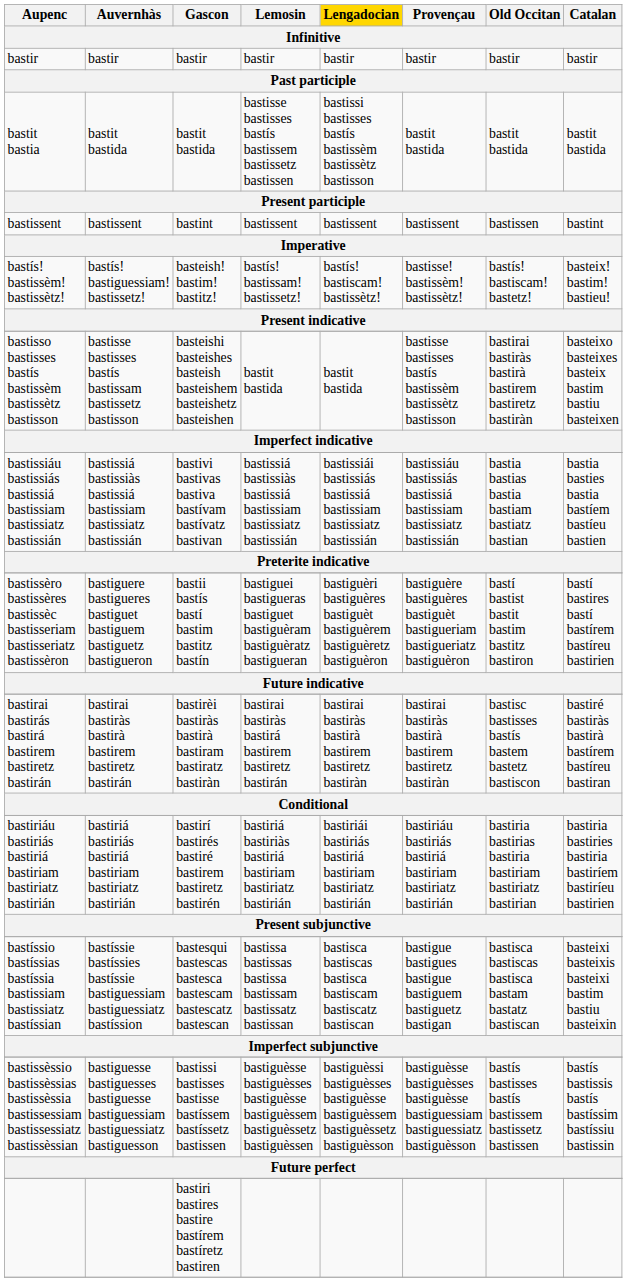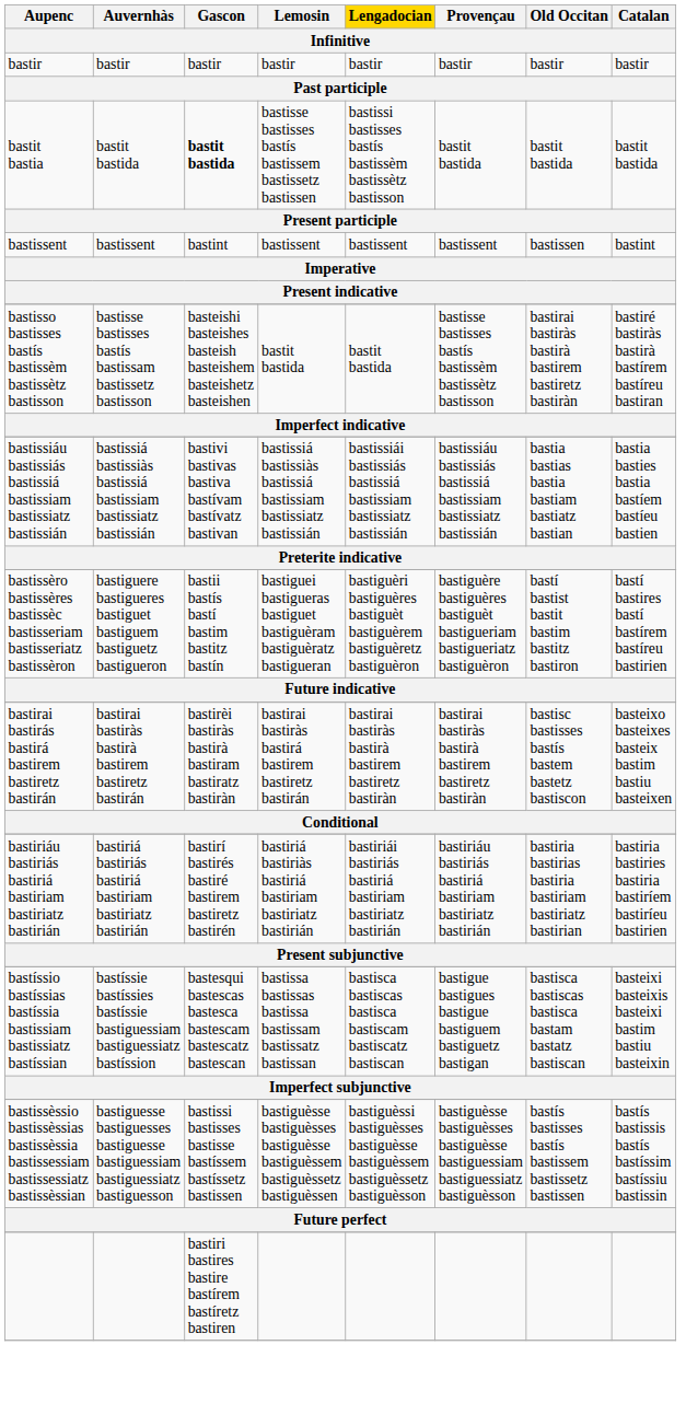 <table class="wikitable">
 <tr>
 <th style="text-align: center;">Aupenc</th>
 <th>Auvernhàs</th>
 <th>Gascon</th>
 <th>Lemosin</th>
 <th style="background:#FFD700">Lengadocian</th>
 <th>Provençau</th>
 <th>Old Occitan</th>
 <th>Catalan</th>
 </tr>
 <tr>
 <th colspan="8" style="text-align: center;">Infinitive</th>
 </tr>
 <tr>
 <td>bastir </td>
 <td>bastir </td>
 <td>bastir </td>
 <td>bastir </td>
 <td>bastir </td>
 <td>bastir </td>
 <td>bastir </td>
 <td>bastir</td>
 </tr>
 <tr>
 <th colspan="8" style="text-align: center;">Past participle</th>
 </tr>
 <tr>
 <td>bastit <br>bastia </td>
 <td>bastit <br>bastida </td>
-<td>bastit <br>bastida </td>
+<td><strong>bastit <br>bastida </strong></td>
 <td>bastisse <br>bastisses <br>bastís <br>bastissem <br>bastissetz <br>bastissen </td>
 <td>bastissi <br>bastisses <br>bastís <br>bastissèm <br>bastissètz <br>bastisson </td>
 <td>bastit <br>bastida </td>
 <td>bastit <br>bastida </td>
 <td>bastit <br>bastida </td>
 </tr>
 <tr>
 <th colspan="8" style="text-align: center;">Present participle</th>
 </tr>
 <tr>
 <td>bastissent </td>
 <td>bastissent </td>
 <td>bastint </td>
 <td>bastissent </td>
 <td>bastissent </td>
 <td>bastissent </td>
 <td>bastissen </td>
 <td>bastint </td>
 </tr>
 <tr>
 <th colspan="8" style="text-align: center;">Imperative</th>
 </tr>
 <tr>
-<td>bastís! <br>bastissèm! <br>bastissètz! </td>
-<td>bastís! <br>bastiguessiam! <br>bastissetz! </td>
-<td>basteish! <br>bastim! <br>bastitz! </td>
-<td>bastís! <br>bastissam! <br>bastissetz! </td>
-<td>bastís! <br>bastiscam! <br>bastissètz! </td>
-<td>bastisse! <br>bastissèm! <br>bastissètz! </td>
-<td>bastís! <br>bastiscam! <br>bastetz! </td>
-<td>basteix!<br>bastim!<br>bastieu!</td>
-</tr>
-<tr>
 <th colspan="8" style="text-align: center;">Present indicative</th>
 </tr>
 <tr>
 </tr>
 <tr>
 <td>bastisso <br>bastisses <br>bastís <br>bastissèm <br>bastissètz <br>bastisson </td>
 <td>bastisse <br>bastisses <br>bastís <br>bastissam <br>bastissetz <br>bastisson </td>
 <td>basteishi <br>basteishes <br>basteish <br>basteishem <br>basteishetz <br>basteishen </td>
 <td>bastit <br>bastida </td>
 <td>bastit <br>bastida </td>
 <td>bastisse <br>bastisses <br>bastís <br>bastissèm <br>bastissètz <br>bastisson </td>
 <td>bastirai <br>bastiràs <br>bastirà <br>bastirem <br>bastiretz <br>bastiràn </td>
-<td>basteixo <br>basteixes<br>basteix<br>bastim<br>bastiu<br>basteixen</td>
+<td>bastiré<br>bastiràs<br>bastirà<br>bastírem<br>bastíreu<br>bastiran</td>
 </tr>
 <tr>
 <th colspan="8" style="text-align: center;">Imperfect indicative</th>
 </tr>
 <tr>
 </tr>
 <tr>
 <td>bastissiáu <br>bastissiás <br>bastissiá <br>bastissiam <br>bastissiatz <br>bastissián </td>
 <td>bastissiá <br>bastissiàs <br>bastissiá <br>bastissiam <br>bastissiatz <br>bastissián </td>
 <td>bastivi <br>bastivas <br>bastiva <br>bastívam <br>bastívatz <br>bastivan </td>
 <td>bastissiá <br>bastissiàs <br>bastissiá <br>bastissiam <br>bastissiatz <br>bastissián </td>
 <td>bastissiái <br>bastissiás <br>bastissiá <br>bastissiam <br>bastissiatz <br>bastissián </td>
 <td>bastissiáu <br>bastissiás <br>bastissiá <br>bastissiam <br>bastissiatz <br>bastissián </td>
 <td>bastia <br>bastias <br>bastia <br>bastiam <br>bastiatz <br>bastian </td>
 <td>bastia<br>basties<br>bastia<br>bastíem<br>bastíeu<br>bastien</td>
 </tr>
 <tr>
 <th colspan="8" style="text-align: center;">Preterite indicative</th>
 </tr>
 <tr>
 </tr>
 <tr>
 <td>bastissèro <br>bastissères <br>bastissèc <br>bastisseriam <br>bastisseriatz <br>bastissèron </td>
 <td>bastiguere <br>bastigueres <br>bastiguet <br>bastiguem <br>bastiguetz <br>bastigueron </td>
 <td>bastii <br>bastís <br>bastí <br>bastim <br>bastitz <br>bastín </td>
 <td>bastiguei <br>bastigueras <br>bastiguet <br>bastiguèram <br>bastiguèratz <br>bastigueran </td>
 <td>bastiguèri <br>bastiguères <br>bastiguèt <br>bastiguèrem <br>bastiguèretz <br>bastiguèron </td>
 <td>bastiguère <br>bastiguères <br>bastiguèt <br>bastigueriam <br>bastigueriatz <br>bastiguèron </td>
 <td>bastí <br>bastist <br>bastit <br>bastim <br>bastitz <br>bastiron </td>
 <td>bastí<br>bastires<br>bastí<br>bastírem<br>bastíreu<br>bastirien</td>
 </tr>
 <tr>
 <th colspan="8" style="text-align: center;">Future indicative</th>
 </tr>
 <tr>
 </tr>
 <tr>
 <td>bastirai <br>bastirás <br>bastirá <br>bastirem <br>bastiretz <br>bastirán </td>
 <td>bastirai <br>bastiràs <br>bastirà <br>bastirem <br>bastiretz <br>bastirán </td>
 <td>bastirèi <br>bastiràs <br>bastirà <br>bastiram <br>bastiratz <br>bastiràn </td>
 <td>bastirai <br>bastiràs <br>bastirá <br>bastirem <br>bastiretz <br>bastirán </td>
 <td>bastirai <br>bastiràs <br>bastirà <br>bastirem <br>bastiretz <br>bastiràn </td>
 <td>bastirai <br>bastiràs <br>bastirà <br>bastirem <br>bastiretz <br>bastiràn </td>
 <td>bastisc <br>bastisses <br>bastís <br>bastem <br>bastetz <br>bastiscon </td>
-<td>bastiré<br>bastiràs<br>bastirà<br>bastírem<br>bastíreu<br>bastiran</td>
+<td>basteixo <br>basteixes<br>basteix<br>bastim<br>bastiu<br>basteixen</td>
 </tr>
 <tr>
 <th colspan="8" style="text-align: center;">Conditional</th>
 </tr>
 <tr>
 </tr>
 <tr>
 <td>bastiriáu <br>bastiriás <br>bastiriá <br>bastiriam <br>bastiriatz <br>bastirián </td>
 <td>bastiriá <br>bastiriás <br>bastiriá <br>bastiriam <br>bastiriatz <br>bastirián </td>
 <td>bastirí <br>bastirés <br>bastiré <br>bastirem <br>bastiretz <br>bastirén </td>
 <td>bastiriá <br>bastiriàs <br>bastiriá <br>bastiriam <br>bastiriatz <br>bastirián </td>
 <td>bastiriái <br>bastiriás <br>bastiriá <br>bastiriam <br>bastiriatz <br>bastirián </td>
 <td>bastiriáu <br>bastiriás <br>bastiriá <br>bastiriam <br>bastiriatz <br>bastirián </td>
 <td>bastiria <br>bastirias <br>bastiria <br>bastiriam <br>bastiriatz <br>bastirian </td>
 <td>bastiria<br>bastiries<br>bastiria<br>bastiríem<br>bastiríeu<br>bastirien</td>
 </tr>
 <tr>
 <th colspan="8" style="text-align: center;">Present subjunctive</th>
 </tr>
 <tr>
 </tr>
 <tr>
 <td>bastíssio <br>bastíssias <br>bastíssia <br>bastissiam <br>bastissiatz <br>bastíssian </td>
 <td>bastíssie <br>bastíssies <br>bastíssie <br>bastiguessiam <br>bastiguessiatz <br>bastíssion </td>
 <td>bastesqui <br>bastescas <br>bastesca <br>bastescam <br>bastescatz <br>bastescan </td>
 <td>bastissa <br>bastissas <br>bastissa <br>bastissam <br>bastissatz <br>bastissan </td>
 <td>bastisca <br>bastiscas <br>bastisca <br>bastiscam <br>bastiscatz <br>bastiscan </td>
 <td>bastigue <br>bastigues <br>bastigue <br>bastiguem <br>bastiguetz <br>bastigan </td>
 <td>bastisca <br>bastiscas <br>bastisca <br>bastam <br>bastatz <br>bastiscan </td>
 <td>basteixi <br>basteixis<br>basteixi<br>bastim<br>bastiu<br>basteixin</td>
 </tr>
 <tr>
 <th colspan="8" style="text-align: center;">Imperfect subjunctive</th>
 </tr>
 <tr>
 </tr>
 <tr>
 <td>bastissèssio <br>bastissèssias <br>bastissèssia <br>bastissessiam <br>bastissessiatz <br>bastissèssian </td>
 <td>bastiguesse <br>bastiguesses <br>bastiguesse <br>bastiguessiam <br>bastiguessiatz <br>bastiguesson </td>
 <td>bastissi <br>bastisses <br>bastisse <br>bastíssem <br>bastíssetz <br>bastissen </td>
 <td>bastiguèsse <br>bastiguèsses <br>bastiguèsse <br>bastiguèssem <br>bastiguèssetz <br>bastiguèssen </td>
 <td>bastiguèssi <br>bastiguèsses <br>bastiguèsse <br>bastiguèssem <br>bastiguèssetz <br>bastiguèsson </td>
 <td>bastiguèsse <br>bastiguèsses <br>bastiguèsse <br>bastiguessiam <br>bastiguessiatz <br>bastiguèsson </td>
 <td>bastís <br>bastisses <br>bastís <br>bastissem <br>bastissetz <br>bastissen </td>
 <td>bastís<br>bastissis<br>bastís<br>bastíssim<br>bastíssiu<br>bastissin</td>
 </tr>
 <tr>
 <th colspan="8" style="text-align: center;">Future perfect</th>
 </tr>
 <tr>
 </tr>
 <tr>
 <td></td>
 <td></td>
 <td>bastiri <br>bastires <br>bastire <br>bastírem <br>bastíretz <br>bastiren </td>
 <td></td>
 <td></td>
 <td></td>
 <td></td>
 <td></td>
 </tr>
 <tr>
 </tr>
 </table>
